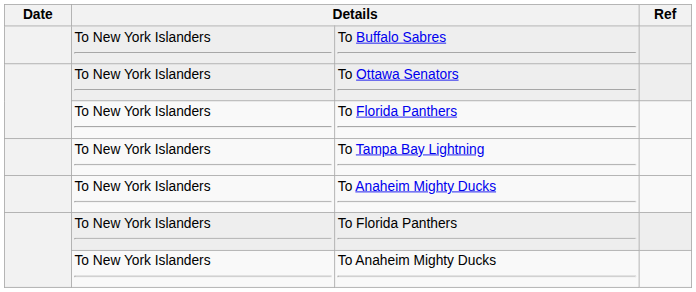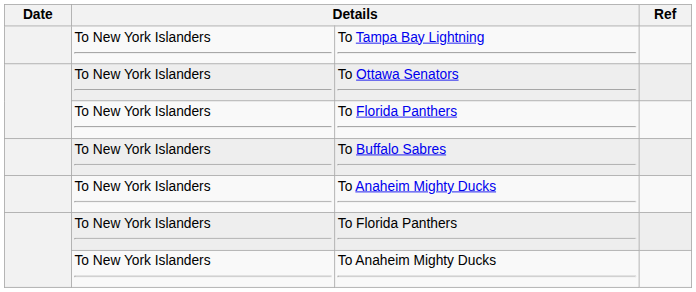 <table class="wikitable plainrowheaders" style="width: 50em;">
 <tr>
 <th scope="col">Date</th>
 <th scope="col" colspan="2">Details</th>
 <th scope="col">Ref</th>
 </tr>
-<tr bgcolor="#eeeeee">
+<tr>
 <th scope="row"></th>
 <td valign="top">To New York Islanders <hr></td>
-<td valign="top">To <a href='#'>Buffalo Sabres</a> <hr></td>
+<td valign="top">To <a href='#'>Tampa Bay Lightning</a> <hr></td>
 <td></td>
 </tr>
 <tr bgcolor="#eeeeee">
 <th scope="row" rowspan=2></th>
 <td valign="top">To New York Islanders <hr></td>
 <td valign="top">To <a href='#'>Ottawa Senators</a> <hr></td>
 <td></td>
 </tr>
 <tr>
 <td valign="top">To New York Islanders <hr></td>
 <td valign="top">To <a href='#'>Florida Panthers</a> <hr></td>
 <td></td>
 </tr>
-<tr>
+<tr bgcolor="#eeeeee">
 <th scope="row"></th>
 <td valign="top">To New York Islanders <hr></td>
-<td valign="top">To <a href='#'>Tampa Bay Lightning</a> <hr></td>
+<td valign="top">To <a href='#'>Buffalo Sabres</a> <hr></td>
 <td></td>
 </tr>
 <tr>
 <th scope="row"></th>
 <td valign="top">To New York Islanders <hr></td>
 <td valign="top">To <a href='#'>Anaheim Mighty Ducks</a> <hr></td>
 <td></td>
 </tr>
 <tr bgcolor="#eeeeee">
 <th scope="row" rowspan=2></th>
 <td valign="top">To New York Islanders <hr></td>
 <td valign="top">To Florida Panthers <hr></td>
 <td></td>
 </tr>
 <tr>
 <td valign="top">To New York Islanders <hr></td>
 <td valign="top">To Anaheim Mighty Ducks <hr></td>
 <td></td>
 </tr>
 </table>
